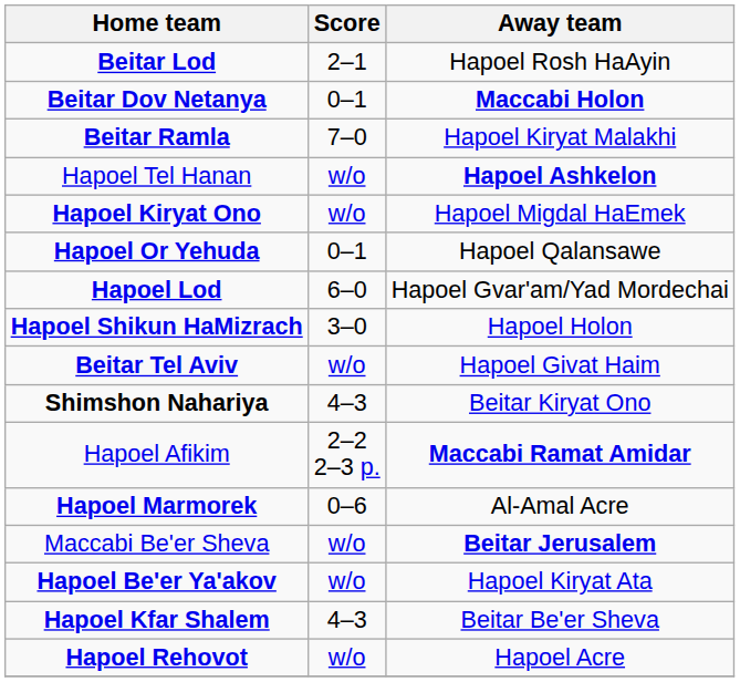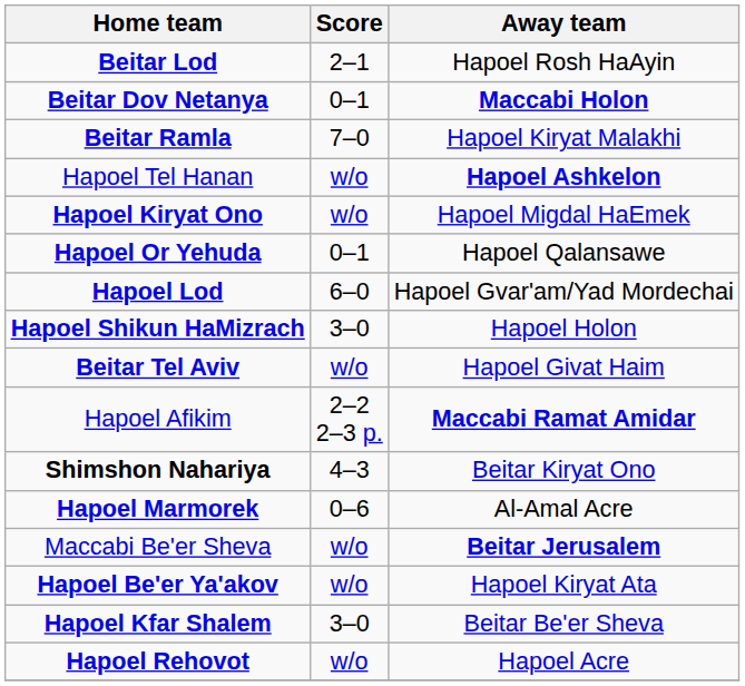 <table class="wikitable" style="text-align:center">
 <tr>
 <th>Home team</th>
 <th>Score</th>
 <th>Away team</th>
 </tr>
 <tr>
 <td><strong><a href='#'>Beitar Lod</a></strong></td>
 <td>2–1</td>
 <td>Hapoel Rosh HaAyin</td>
 </tr>
 <tr>
 <td><strong><a href='#'>Beitar Dov Netanya</a></strong></td>
 <td>0–1</td>
 <td><strong><a href='#'>Maccabi Holon</a></strong></td>
 </tr>
 <tr>
 <td><strong><a href='#'>Beitar Ramla</a></strong></td>
 <td>7–0</td>
 <td><a href='#'>Hapoel Kiryat Malakhi</a></td>
 </tr>
 <tr>
 <td><a href='#'>Hapoel Tel Hanan</a></td>
 <td><a href='#'>w/o</a></td>
 <td><strong><a href='#'>Hapoel Ashkelon</a></strong></td>
 </tr>
 <tr>
 <td><strong><a href='#'>Hapoel Kiryat Ono</a></strong></td>
 <td><a href='#'>w/o</a></td>
 <td><a href='#'>Hapoel Migdal HaEmek</a></td>
 </tr>
 <tr>
 <td><strong><a href='#'>Hapoel Or Yehuda</a></strong></td>
 <td>0–1</td>
 <td>Hapoel Qalansawe</td>
 </tr>
 <tr>
 <td><strong><a href='#'>Hapoel Lod</a></strong></td>
 <td>6–0</td>
 <td>Hapoel Gvar'am/Yad Mordechai</td>
 </tr>
 <tr>
 <td><strong><a href='#'>Hapoel Shikun HaMizrach</a></strong></td>
 <td>3–0</td>
 <td><a href='#'>Hapoel Holon</a></td>
 </tr>
 <tr>
 <td><strong><a href='#'>Beitar Tel Aviv</a></strong></td>
 <td><a href='#'>w/o</a></td>
 <td><a href='#'>Hapoel Givat Haim</a></td>
 </tr>
 <tr>
+<td><a href='#'>Hapoel Afikim</a></td>
+<td>2–2  <br>2–3 <a href='#'>p.</a></td>
+<td><strong><a href='#'>Maccabi Ramat Amidar</a></strong></td>
+</tr>
+<tr>
 <td><strong>Shimshon Nahariya</strong></td>
 <td>4–3</td>
 <td><a href='#'>Beitar Kiryat Ono</a></td>
-</tr>
-<tr>
-<td><a href='#'>Hapoel Afikim</a></td>
-<td>2–2  <br>2–3 <a href='#'>p.</a></td>
-<td><strong><a href='#'>Maccabi Ramat Amidar</a></strong></td>
 </tr>
 <tr>
 <td><strong><a href='#'>Hapoel Marmorek</a></strong></td>
 <td>0–6</td>
 <td>Al-Amal Acre</td>
 </tr>
 <tr>
 <td><a href='#'>Maccabi Be'er Sheva</a></td>
 <td><a href='#'>w/o</a></td>
 <td><strong><a href='#'>Beitar Jerusalem</a></strong></td>
 </tr>
 <tr>
 <td><strong><a href='#'>Hapoel Be'er Ya'akov</a></strong></td>
 <td><a href='#'>w/o</a></td>
 <td><a href='#'>Hapoel Kiryat Ata</a></td>
 </tr>
 <tr>
 <td><strong><a href='#'>Hapoel Kfar Shalem</a></strong></td>
-<td>4–3</td>
+<td>3–0</td>
 <td><a href='#'>Beitar Be'er Sheva</a></td>
 </tr>
 <tr>
 <td><strong><a href='#'>Hapoel Rehovot</a></strong></td>
 <td><a href='#'>w/o</a></td>
 <td><a href='#'>Hapoel Acre</a></td>
 </tr>
 <tr>
 </tr>
 </table>
